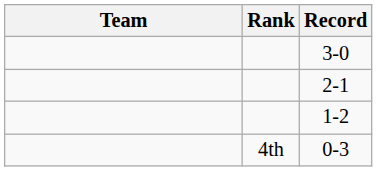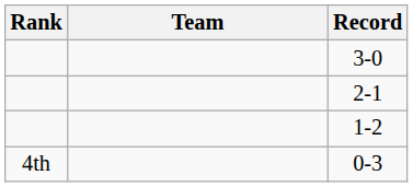 <table class=wikitable style="text-align:center;">
 <tr>
+<th>Rank</th>
 <th width=180>Team</th>
-<th>Rank</th>
 <th>Record</th>
 </tr>
 <tr align=center>
+<td></td>
 <td align=left></td>
-<td></td>
 <td>3-0</td>
 </tr>
 <tr align=center>
+<td></td>
 <td align=left></td>
-<td></td>
 <td>2-1</td>
 </tr>
 <tr align=center>
+<td></td>
 <td align=left></td>
-<td></td>
 <td>1-2</td>
 </tr>
 <tr align=center>
+<td>4th</td>
 <td align=left></td>
-<td>4th</td>
 <td>0-3</td>
 </tr>
 </table>
